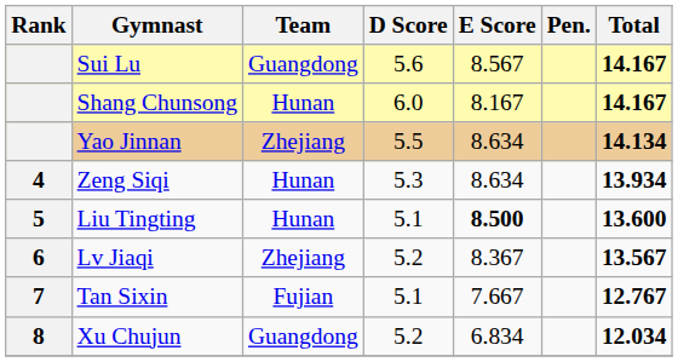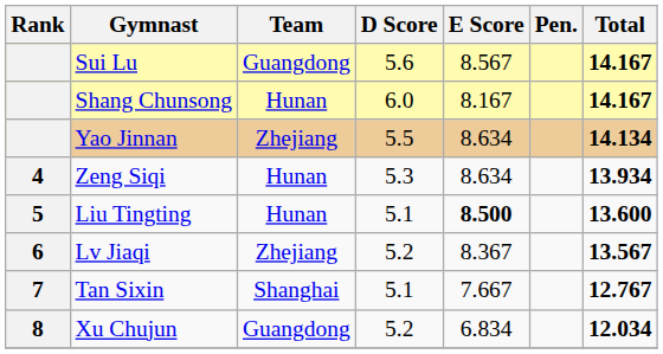 <table class="wikitable sortable" style="text-align:center; font-size:95%">
 <tr>
 <th>Rank</th>
 <th>Gymnast</th>
 <th>Team</th>
 <th>D Score</th>
 <th>E Score</th>
 <th>Pen.</th>
 <th>Total</th>
 </tr>
 <tr bgcolor=fffcaf>
 <th scope=row style="text-align:center"></th>
 <td align=left><a href='#'>Sui Lu</a></td>
 <td><a href='#'>Guangdong</a></td>
 <td>5.6</td>
 <td>8.567</td>
 <td></td>
 <td><strong>14.167</strong></td>
 </tr>
 <tr bgcolor=fffcaf>
 <th scope=row style="text-align:center"></th>
 <td align=left><a href='#'>Shang Chunsong</a></td>
 <td><a href='#'>Hunan</a></td>
 <td>6.0</td>
 <td>8.167</td>
 <td></td>
 <td><strong>14.167</strong></td>
 </tr>
 <tr bgcolor=eecc99>
 <th scope=row style="text-align:center"></th>
 <td align=left><a href='#'>Yao Jinnan</a></td>
 <td><a href='#'>Zhejiang</a></td>
 <td>5.5</td>
 <td>8.634</td>
 <td></td>
 <td><strong>14.134</strong></td>
 </tr>
 <tr>
 <th scope=row style="text-align:center">4</th>
 <td align=left><a href='#'>Zeng Siqi</a></td>
 <td><a href='#'>Hunan</a></td>
 <td>5.3</td>
 <td>8.634</td>
 <td></td>
 <td><strong>13.934</strong></td>
 </tr>
 <tr>
 <th scope=row style="text-align:center">5</th>
 <td align=left><a href='#'>Liu Tingting</a></td>
 <td><a href='#'>Hunan</a></td>
 <td>5.1</td>
 <td><strong>8.500</strong></td>
 <td></td>
 <td><strong>13.600</strong></td>
 </tr>
 <tr>
 <th scope=row style="text-align:center">6</th>
 <td align=left><a href='#'>Lv Jiaqi</a></td>
 <td><a href='#'>Zhejiang</a></td>
 <td>5.2</td>
 <td>8.367</td>
 <td></td>
 <td><strong>13.567</strong></td>
 </tr>
 <tr>
 <th scope=row style="text-align:center">7</th>
 <td align=left><a href='#'>Tan Sixin</a></td>
-<td><a href='#'>Fujian</a></td>
+<td><a href='#'>Shanghai</a></td>
 <td>5.1</td>
 <td>7.667</td>
 <td></td>
 <td><strong>12.767</strong></td>
 </tr>
 <tr>
 <th scope=row style="text-align:center">8</th>
 <td align=left><a href='#'>Xu Chujun</a></td>
 <td><a href='#'>Guangdong</a></td>
 <td>5.2</td>
 <td>6.834</td>
 <td></td>
 <td><strong>12.034</strong></td>
 </tr>
 <tr>
 </tr>
 </table>
